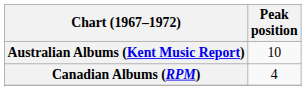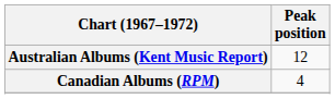 <table class="wikitable sortable plainrowheaders" style="text-align:center">
 <tr>
 <th scope="col">Chart (1967–1972)</th>
 <th scope="col">Peak<br> position</th>
 </tr>
 <tr>
 <th scope="row">Australian Albums (<a href='#'>Kent Music Report</a>)</th>
-<td>10</td>
+<td>12</td>
 </tr>
 <tr>
 <th scope="row">Canadian Albums (<em><a href='#'>RPM</a></em>)</th>
 <td>4</td>
 </tr>
 <tr>
 </tr>
 <tr>
 </tr>
 </table>
